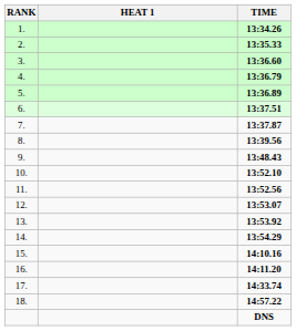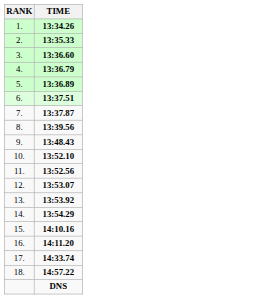 <table class="wikitable" style="border-collapse: collapse; font-size: 90%;">
 <tr>
 <th>RANK</th>
-<th style="width: 20em">HEAT 1</th>
 <th style="width: 5em">TIME</th>
 </tr>
 <tr style="background:#ccffcc;">
 <td align="center">1.</td>
-<td></td>
 <td align="center"><strong>13:34.26</strong></td>
 </tr>
 <tr style="background:#ccffcc;">
 <td align="center">2.</td>
-<td></td>
 <td align="center"><strong>13:35.33</strong></td>
 </tr>
 <tr style="background:#ccffcc;">
 <td align="center">3.</td>
-<td></td>
 <td align="center"><strong>13:36.60</strong></td>
 </tr>
 <tr style="background:#ccffcc;">
 <td align="center">4.</td>
-<td></td>
 <td align="center"><strong>13:36.79</strong></td>
 </tr>
 <tr style="background:#ccffcc;">
 <td align="center">5.</td>
-<td></td>
 <td align="center"><strong>13:36.89</strong></td>
 </tr>
 <tr style="background:#ddffdd;">
 <td align="center">6.</td>
-<td></td>
 <td align="center"><strong>13:37.51</strong></td>
 </tr>
 <tr>
 <td align="center">7.</td>
-<td></td>
 <td align="center"><strong>13:37.87</strong></td>
 </tr>
 <tr>
 <td align="center">8.</td>
-<td></td>
 <td align="center"><strong>13:39.56</strong></td>
 </tr>
 <tr>
 <td align="center">9.</td>
-<td></td>
 <td align="center"><strong>13:48.43</strong></td>
 </tr>
 <tr>
 <td align="center">10.</td>
-<td></td>
 <td align="center"><strong>13:52.10</strong></td>
 </tr>
 <tr>
 <td align="center">11.</td>
-<td></td>
 <td align="center"><strong>13:52.56</strong></td>
 </tr>
 <tr>
 <td align="center">12.</td>
-<td></td>
 <td align="center"><strong>13:53.07</strong></td>
 </tr>
 <tr>
 <td align="center">13.</td>
-<td></td>
 <td align="center"><strong>13:53.92</strong></td>
 </tr>
 <tr>
 <td align="center">14.</td>
-<td></td>
 <td align="center"><strong>13:54.29</strong></td>
 </tr>
 <tr>
 <td align="center">15.</td>
-<td></td>
 <td align="center"><strong>14:10.16</strong></td>
 </tr>
 <tr>
 <td align="center">16.</td>
-<td></td>
 <td align="center"><strong>14:11.20</strong></td>
 </tr>
 <tr>
 <td align="center">17.</td>
-<td></td>
 <td align="center"><strong>14:33.74</strong></td>
 </tr>
 <tr>
 <td align="center">18.</td>
-<td></td>
 <td align="center"><strong>14:57.22</strong></td>
 </tr>
 <tr>
 <td align="center"></td>
-<td></td>
 <td align="center"><strong>DNS</strong></td>
 </tr>
 </table>
